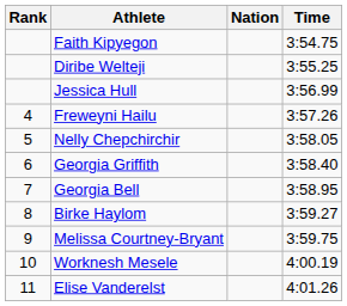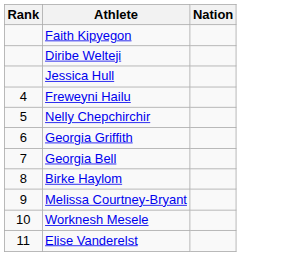 <table class="wikitable">
 <tr>
 <th scope="col">Rank</th>
 <th scope="col">Athlete</th>
 <th scope="col">Nation</th>
-<th scope="col">Time</th>
 </tr>
 <tr>
 <td align=center></td>
 <td><a href='#'>Faith Kipyegon</a></td>
 <td></td>
-<td>3:54.75</td>
 </tr>
 <tr>
 <td align=center></td>
 <td><a href='#'>Diribe Welteji</a></td>
 <td></td>
-<td>3:55.25</td>
 </tr>
 <tr>
 <td align=center></td>
 <td><a href='#'>Jessica Hull</a></td>
 <td></td>
-<td>3:56.99</td>
 </tr>
 <tr>
 <td align=center>4</td>
 <td><a href='#'>Freweyni Hailu</a></td>
 <td></td>
-<td>3:57.26</td>
 </tr>
 <tr>
 <td align=center>5</td>
 <td><a href='#'>Nelly Chepchirchir</a></td>
 <td></td>
-<td>3:58.05</td>
 </tr>
 <tr>
 <td align=center>6</td>
 <td><a href='#'>Georgia Griffith</a></td>
 <td></td>
-<td>3:58.40</td>
 </tr>
 <tr>
 <td align=center>7</td>
 <td><a href='#'>Georgia Bell</a></td>
 <td></td>
-<td>3:58.95</td>
 </tr>
 <tr>
 <td align=center>8</td>
 <td><a href='#'>Birke Haylom</a></td>
 <td></td>
-<td>3:59.27</td>
 </tr>
 <tr>
 <td align=center>9</td>
 <td><a href='#'>Melissa Courtney-Bryant</a></td>
 <td></td>
-<td>3:59.75</td>
 </tr>
 <tr>
 <td align=center>10</td>
 <td><a href='#'>Worknesh Mesele</a></td>
 <td></td>
-<td>4:00.19</td>
 </tr>
 <tr>
 <td align=center>11</td>
 <td><a href='#'>Elise Vanderelst</a></td>
 <td></td>
-<td>4:01.26</td>
 </tr>
 </table>
